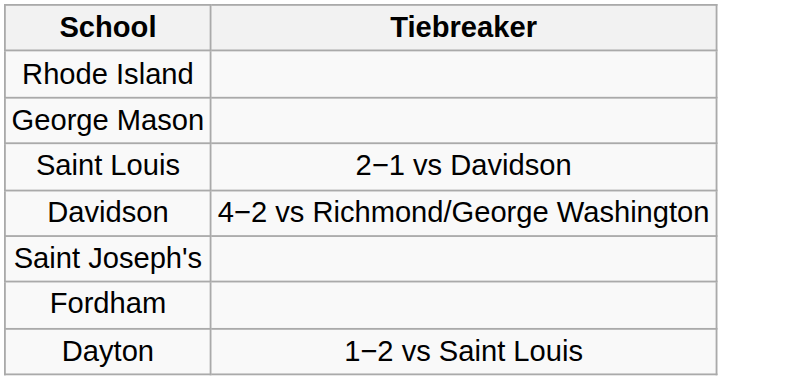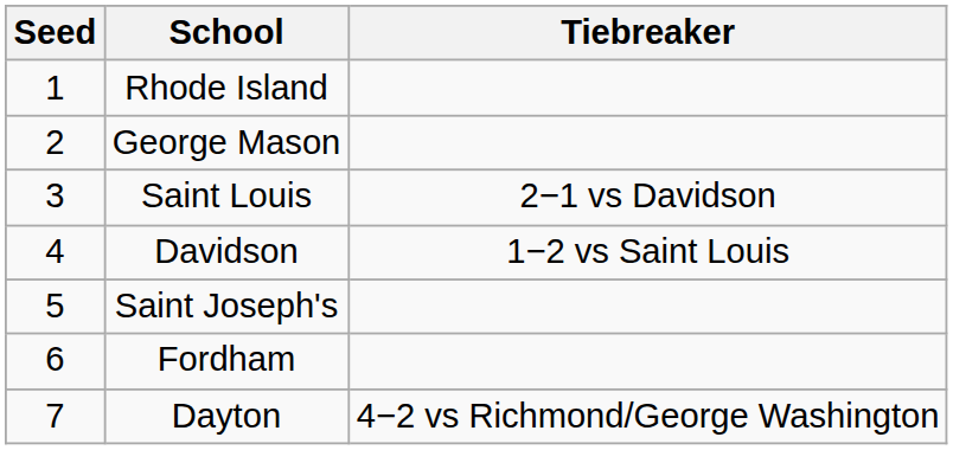 <table class="wikitable" style="text-align:center">
 <tr>
+<th>Seed</th>
 <th>School</th>
 <th>Tiebreaker</th>
 </tr>
 <tr>
+<td>1</td>
 <td>Rhode Island</td>
 <td></td>
 </tr>
 <tr>
+<td>2</td>
 <td>George Mason</td>
 <td></td>
 </tr>
 <tr>
+<td>3</td>
 <td>Saint Louis</td>
 <td>2−1 vs Davidson</td>
 </tr>
 <tr>
+<td>4</td>
 <td>Davidson</td>
-<td>4−2 vs Richmond/George Washington</td>
+<td>1−2 vs Saint Louis</td>
 </tr>
 <tr>
+<td>5</td>
 <td>Saint Joseph's</td>
 <td></td>
 </tr>
 <tr>
+<td>6</td>
 <td>Fordham</td>
 <td></td>
 </tr>
 <tr>
+<td>7</td>
 <td>Dayton</td>
-<td>1−2 vs Saint Louis</td>
+<td>4−2 vs Richmond/George Washington</td>
 </tr>
 </table>
